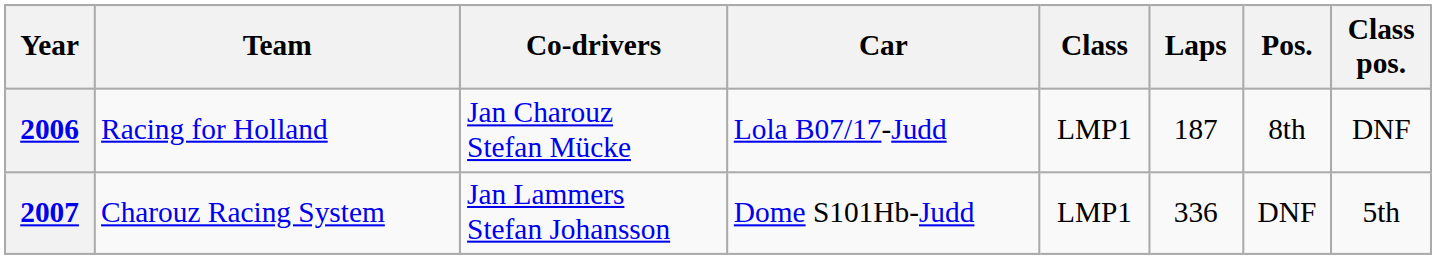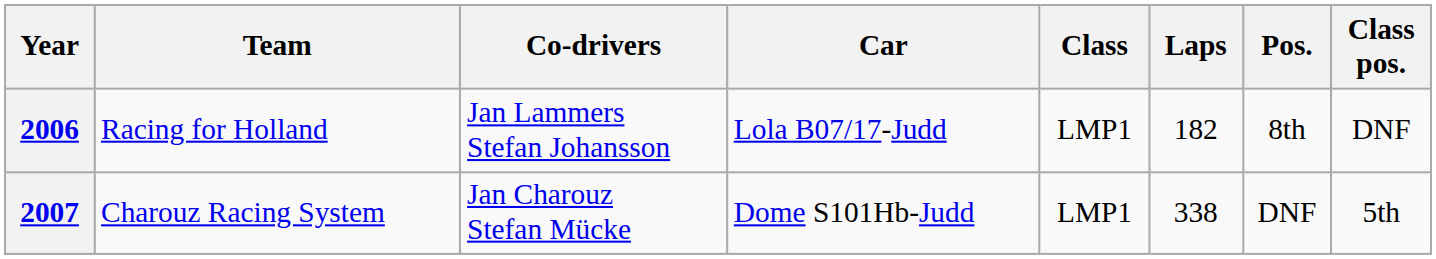 <table class="wikitable" style="text-align:center; font-size:90%; width:700px">
 <tr>
 <th>Year</th>
 <th>Team</th>
 <th>Co-drivers</th>
 <th>Car</th>
 <th>Class</th>
 <th>Laps</th>
 <th>Pos.</th>
 <th>Class<br>pos.</th>
 </tr>
 <tr>
 <th><a href='#'>2006</a></th>
 <td align="left" nowrap> <a href='#'>Racing for Holland</a></td>
-<td align="left" nowrap> <a href='#'>Jan Charouz</a><br> <a href='#'>Stefan Mücke</a></td>
+<td align="left" nowrap> <a href='#'>Jan Lammers</a><br> <a href='#'>Stefan Johansson</a></td>
 <td align="left" nowrap><a href='#'>Lola B07/17</a>-<a href='#'>Judd</a></td>
 <td>LMP1</td>
-<td>187</td>
+<td>182</td>
 <td>8th</td>
 <td>DNF</td>
 </tr>
 <tr>
 <th><a href='#'>2007</a></th>
 <td align="left" nowrap> <a href='#'>Charouz Racing System</a></td>
-<td align="left" nowrap> <a href='#'>Jan Lammers</a><br> <a href='#'>Stefan Johansson</a></td>
+<td align="left" nowrap> <a href='#'>Jan Charouz</a><br> <a href='#'>Stefan Mücke</a></td>
 <td align="left" nowrap><a href='#'>Dome</a> S101Hb-<a href='#'>Judd</a></td>
 <td>LMP1</td>
-<td>336</td>
+<td>338</td>
 <td>DNF</td>
 <td>5th</td>
 </tr>
 </table>
